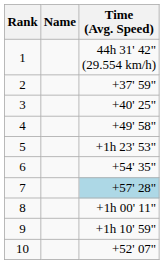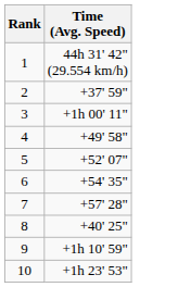 <table class="wikitable">
 <tr>
 <th>Rank</th>
-<th>Name</th>
 <th>Time<br>(Avg. Speed)</th>
 </tr>
 <tr>
 <td style="text-align:center;">1</td>
-<td></td>
 <td align=right>44h 31' 42"<br>(29.554 km/h)</td>
 </tr>
 <tr>
 <td style="text-align:center;">2</td>
-<td></td>
 <td align=right>+37' 59"</td>
 </tr>
 <tr>
 <td style="text-align:center;">3</td>
-<td></td>
-<td align=right>+40' 25"</td>
+<td align=right>+1h 00' 11"</td>
 </tr>
 <tr>
 <td style="text-align:center;">4</td>
-<td></td>
 <td align=right>+49' 58"</td>
 </tr>
 <tr>
 <td style="text-align:center;">5</td>
-<td></td>
-<td align=right>+1h 23' 53"</td>
+<td align=right>+52' 07"</td>
 </tr>
 <tr>
 <td style="text-align:center;">6</td>
-<td></td>
 <td align=right>+54' 35"</td>
 </tr>
 <tr>
 <td style="text-align:center;">7</td>
-<td></td>
-<td align=right style="background: lightblue;">+57' 28"</td>
+<td align=right>+57' 28"</td>
 </tr>
 <tr>
 <td style="text-align:center;">8</td>
-<td></td>
-<td align=right>+1h 00' 11"</td>
+<td align=right>+40' 25"</td>
 </tr>
 <tr>
 <td style="text-align:center;">9</td>
-<td></td>
 <td align=right>+1h 10' 59"</td>
 </tr>
 <tr>
 <td style="text-align:center;">10</td>
-<td></td>
-<td align=right>+52' 07"</td>
+<td align=right>+1h 23' 53"</td>
 </tr>
 </table>
